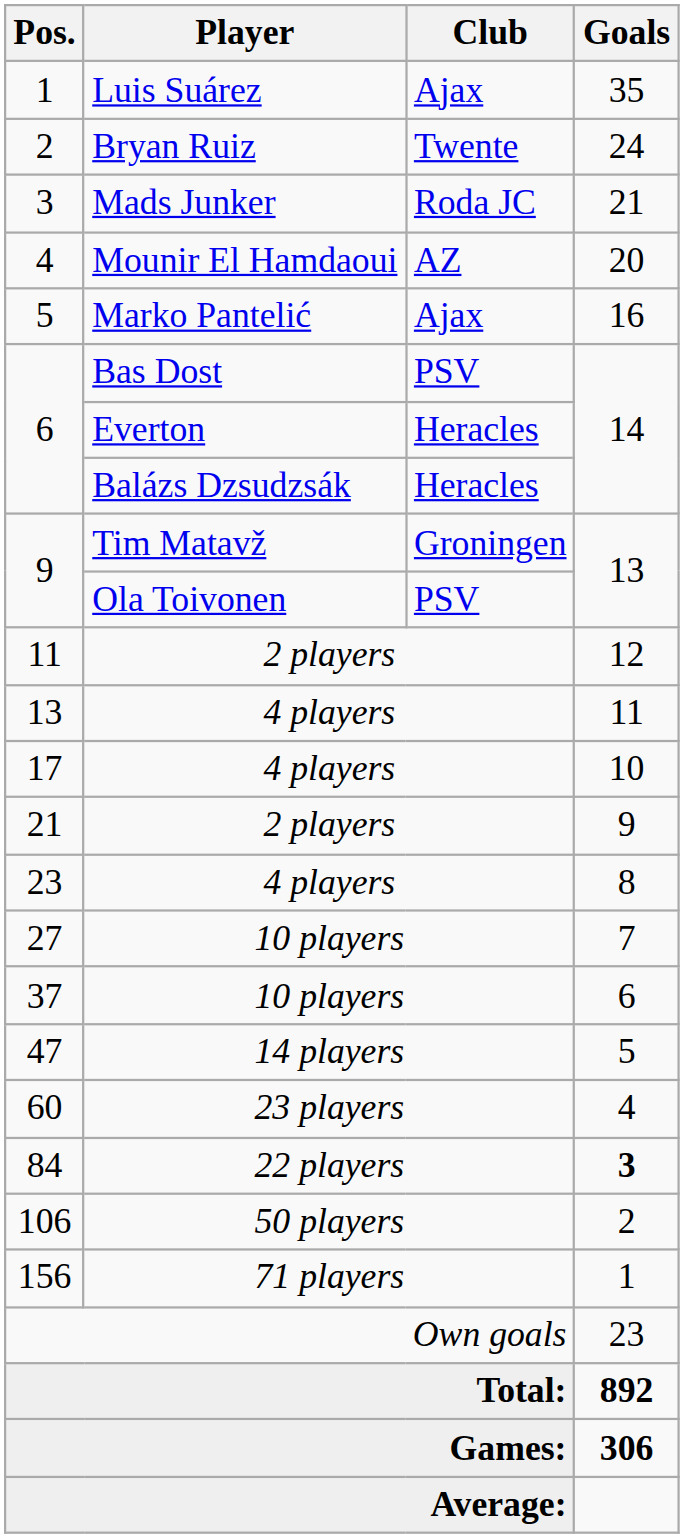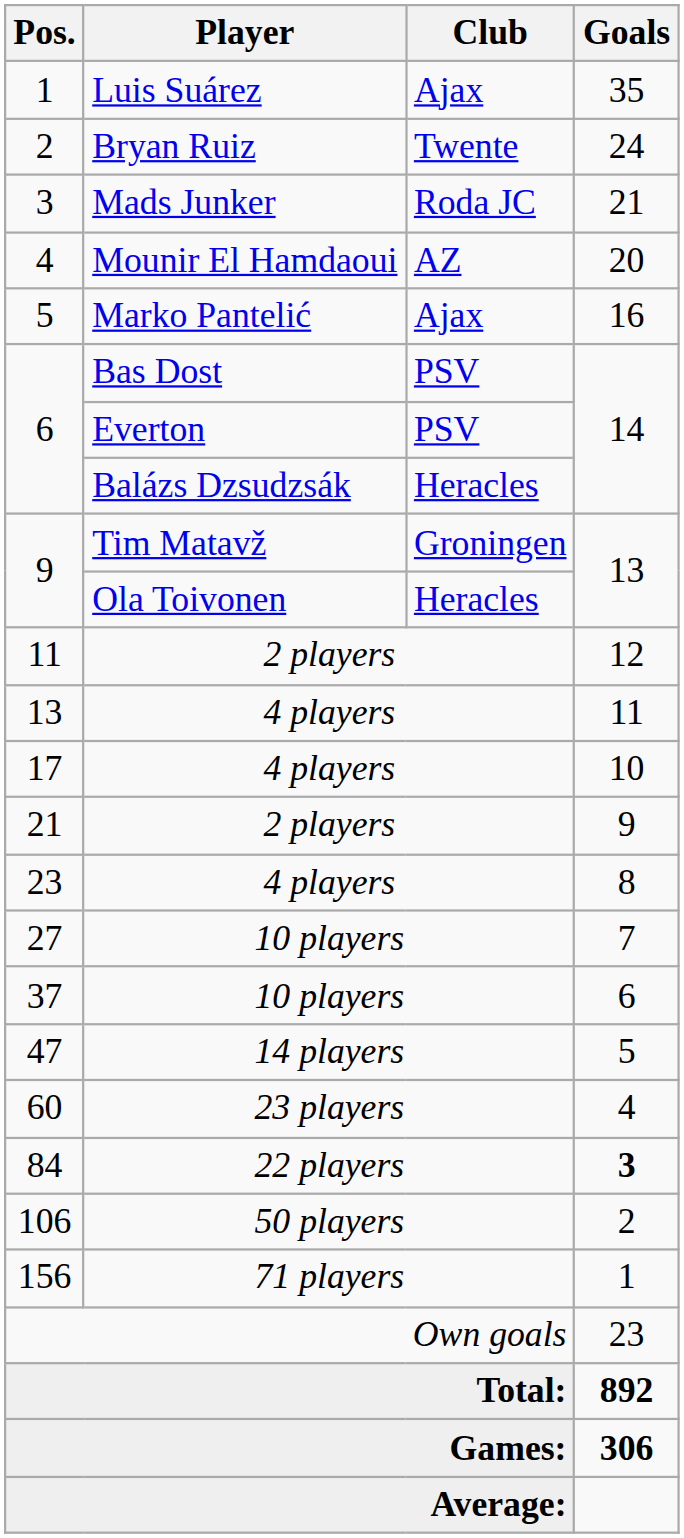 <table class="wikitable">
 <tr>
 <th>Pos.</th>
 <th>Player</th>
 <th>Club</th>
 <th>Goals</th>
 </tr>
 <tr>
 <td style="text-align:center;">1</td>
 <td> <a href='#'>Luis Suárez</a></td>
 <td><a href='#'>Ajax</a></td>
 <td style="text-align:center;">35</td>
 </tr>
 <tr>
 <td style="text-align:center;">2</td>
 <td> <a href='#'>Bryan Ruiz</a></td>
 <td><a href='#'>Twente</a></td>
 <td style="text-align:center;">24</td>
 </tr>
 <tr>
 <td style="text-align:center;">3</td>
 <td> <a href='#'>Mads Junker</a></td>
 <td><a href='#'>Roda JC</a></td>
 <td style="text-align:center;">21</td>
 </tr>
 <tr>
 <td style="text-align:center;">4</td>
 <td> <a href='#'>Mounir El Hamdaoui</a></td>
 <td><a href='#'>AZ</a></td>
 <td style="text-align:center;">20</td>
 </tr>
 <tr>
 <td style="text-align:center;">5</td>
 <td> <a href='#'>Marko Pantelić</a></td>
 <td><a href='#'>Ajax</a></td>
 <td style="text-align:center;">16</td>
 </tr>
 <tr>
 <td rowspan="3" style="text-align:center;">6</td>
 <td> <a href='#'>Bas Dost</a></td>
 <td><a href='#'>PSV</a></td>
 <td rowspan="3" style="text-align:center;">14</td>
 </tr>
 <tr>
 <td> <a href='#'>Everton</a></td>
-<td><a href='#'>Heracles</a></td>
+<td><a href='#'>PSV</a></td>
 </tr>
 <tr>
 <td> <a href='#'>Balázs Dzsudzsák</a></td>
 <td><a href='#'>Heracles</a></td>
 </tr>
 <tr>
 <td rowspan="2" style="text-align:center;">9</td>
 <td> <a href='#'>Tim Matavž</a></td>
 <td><a href='#'>Groningen</a></td>
 <td rowspan="2" style="text-align:center;">13</td>
 </tr>
 <tr>
 <td> <a href='#'>Ola Toivonen</a></td>
-<td><a href='#'>PSV</a></td>
+<td><a href='#'>Heracles</a></td>
 </tr>
 <tr style="text-align:center;">
 <td>11</td>
 <td colspan="2"><em>2 players</em></td>
 <td>12</td>
 </tr>
 <tr style="text-align:center;">
 <td>13</td>
 <td colspan="2"><em>4 players</em></td>
 <td>11</td>
 </tr>
 <tr style="text-align:center;">
 <td>17</td>
 <td colspan="2"><em>4 players</em></td>
 <td>10</td>
 </tr>
 <tr style="text-align:center;">
 <td>21</td>
 <td colspan="2"><em>2 players</em></td>
 <td>9</td>
 </tr>
 <tr style="text-align:center;">
 <td>23</td>
 <td colspan="2"><em>4 players</em></td>
 <td>8</td>
 </tr>
 <tr style="text-align:center;">
 <td>27</td>
 <td colspan="2"><em>10 players</em></td>
 <td>7</td>
 </tr>
 <tr style="text-align:center;">
 <td>37</td>
 <td colspan="2"><em>10 players</em></td>
 <td>6</td>
 </tr>
 <tr style="text-align:center;">
 <td>47</td>
 <td colspan="2"><em>14 players</em></td>
 <td>5</td>
 </tr>
 <tr style="text-align:center;">
 <td>60</td>
 <td colspan="2"><em>23 players</em></td>
 <td>4</td>
 </tr>
 <tr style="text-align:center;">
 <td>84</td>
 <td colspan="2"><em>22 players</em></td>
 <td><strong>3</strong></td>
 </tr>
 <tr style="text-align:center;">
 <td>106</td>
 <td colspan="2"><em>50 players</em></td>
 <td>2</td>
 </tr>
 <tr style="text-align:center;">
 <td>156</td>
 <td colspan="2"><em>71 players</em></td>
 <td>1</td>
 </tr>
 <tr>
 <td colspan="3" style="text-align:right;"><em>Own goals</em></td>
 <td style="text-align:center;">23</td>
 </tr>
 <tr>
 <td colspan="3" style="background:#efefef; text-align:right;"><strong>Total:</strong></td>
 <td style="text-align:center;"><strong>892</strong></td>
 </tr>
 <tr>
 <td colspan="3" style="background:#efefef; text-align:right;"><strong>Games:</strong></td>
 <td style="text-align:center;"><strong>306</strong></td>
 </tr>
 <tr>
 <td colspan="3" style="background:#efefef; text-align:right;"><strong>Average:</strong></td>
 <td style="text-align:center;"><strong></strong></td>
 </tr>
 </table>
